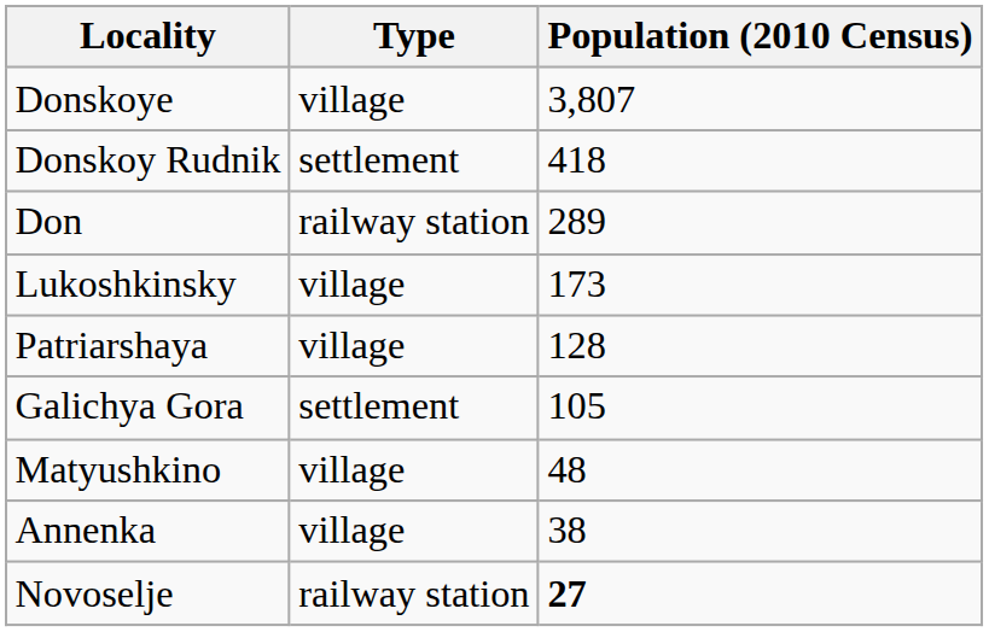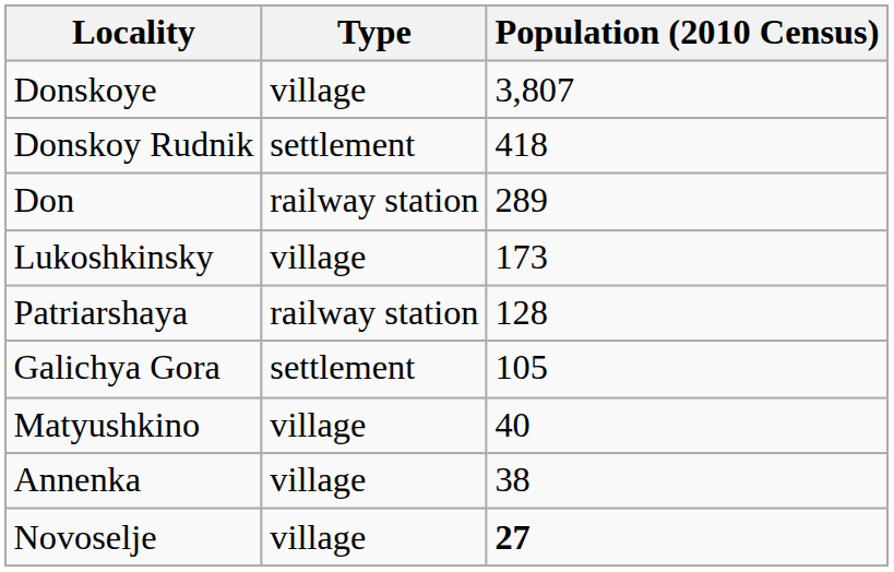 <table class="wikitable">
 <tr>
 <th>Locality</th>
 <th>Type</th>
 <th>Population (2010 Census)</th>
 </tr>
 <tr>
 <td>Donskoye</td>
 <td>village</td>
 <td>3,807</td>
 </tr>
 <tr>
 <td>Donskoy Rudnik</td>
 <td>settlement</td>
 <td>418</td>
 </tr>
 <tr>
 <td>Don</td>
 <td>railway station</td>
 <td>289</td>
 </tr>
 <tr>
 <td>Lukoshkinsky</td>
 <td>village</td>
 <td>173</td>
 </tr>
 <tr>
 <td>Patriarshaya</td>
-<td>village</td>
+<td>railway station</td>
 <td>128</td>
 </tr>
 <tr>
 <td>Galichya Gora</td>
 <td>settlement</td>
 <td>105</td>
 </tr>
 <tr>
 <td>Matyushkino</td>
 <td>village</td>
-<td>48</td>
+<td>40</td>
 </tr>
 <tr>
 <td>Annenka</td>
 <td>village</td>
 <td>38</td>
 </tr>
 <tr>
 <td>Novoselje</td>
-<td>railway station</td>
+<td>village</td>
 <td><strong>27</strong></td>
 </tr>
 </table>
